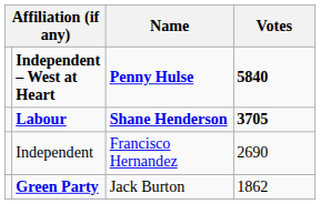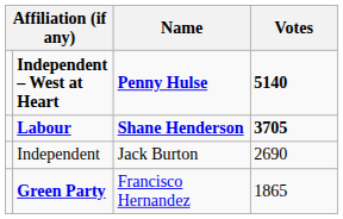 <table class="wikitable" style="width:51%;">
 <tr>
 <th colspan="2" style="width:1%;">Affiliation (if any)</th>
 <th style="width:20%;">Name</th>
 <th style="width:15%;">Votes</th>
 </tr>
 <tr>
 <td bgcolor=></td>
 <td><strong>Independent – West at Heart</strong></td>
 <td><strong><a href='#'>Penny Hulse</a></strong></td>
-<td><strong>5840</strong></td>
+<td><strong>5140</strong></td>
 </tr>
 <tr>
 <td bgcolor=></td>
 <td><strong><a href='#'>Labour</a></strong></td>
 <td><strong><a href='#'>Shane Henderson</a></strong></td>
 <td><strong>3705</strong></td>
 </tr>
 <tr>
 <td bgcolor=></td>
 <td>Independent</td>
-<td><a href='#'>Francisco Hernandez</a></td>
+<td>Jack Burton</td>
 <td>2690</td>
 </tr>
 <tr>
 <td bgcolor=></td>
 <td><strong><a href='#'>Green Party</a></strong></td>
-<td>Jack Burton</td>
-<td>1862</td>
+<td><a href='#'>Francisco Hernandez</a></td>
+<td>1865</td>
 </tr>
 </table>
